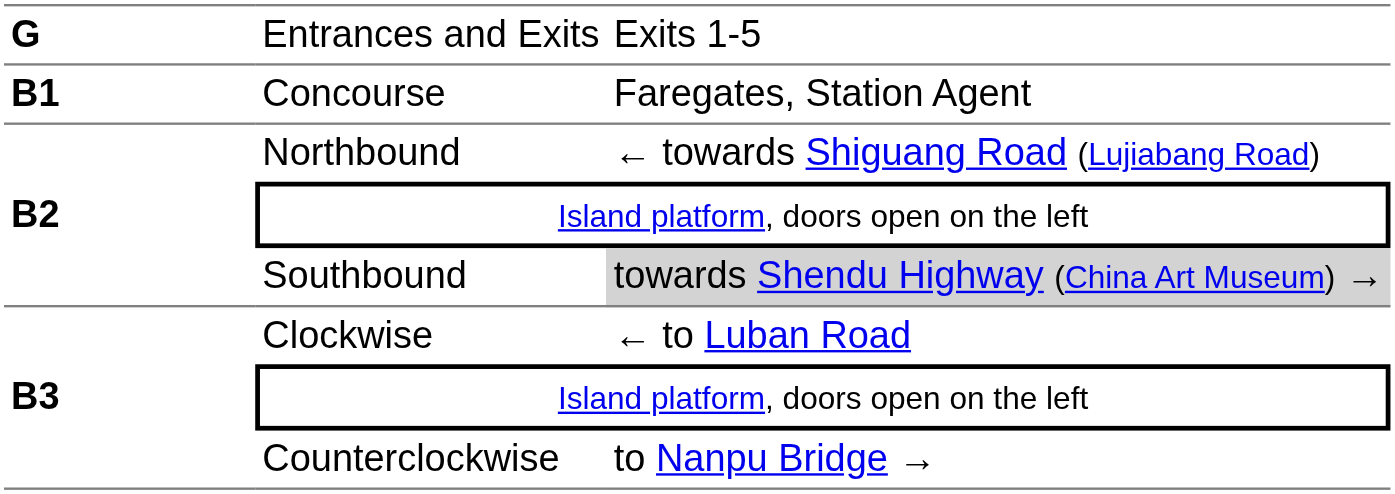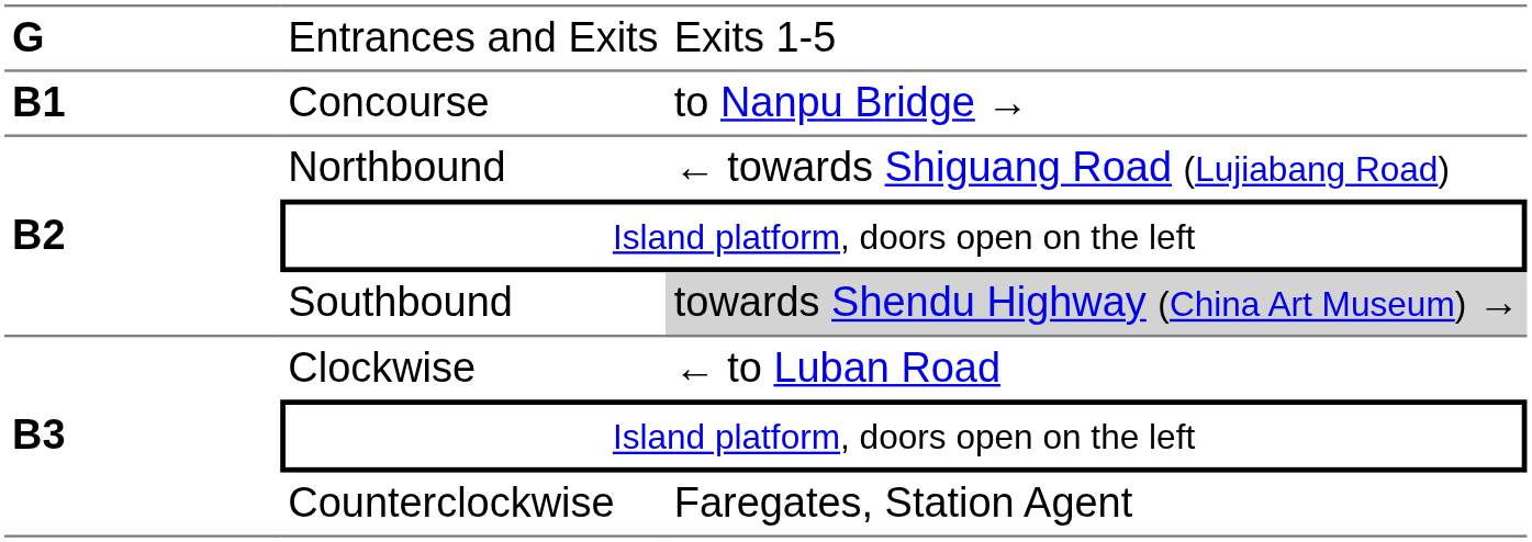 <table cellspacing=0 cellpadding=3>
 <tr>
 <td style="border-top:solid 1px gray;border-bottom:solid 1px gray;" width=100><strong>G</strong></td>
 <td style="border-top:solid 1px gray;border-bottom:solid 1px gray;">Entrances and Exits</td>
 <td style="border-top:solid 1px gray;border-bottom:solid 1px gray;">Exits 1-5</td>
 </tr>
 <tr>
 <td style="border-bottom:solid 1px gray;"><strong>B1</strong></td>
 <td style="border-bottom:solid 1px gray;">Concourse</td>
-<td style="border-bottom:solid 1px gray;">Faregates, Station Agent</td>
+<td style="border-bottom:solid 1px gray;">  to <a href='#'>Nanpu Bridge</a> →</td>
 </tr>
 <tr>
 <td style="border-bottom:solid 1px gray;" rowspan=3><strong>B2</strong></td>
 <td>Northbound</td>
 <td>←  towards <a href='#'>Shiguang Road</a> <small>(<a href='#'>Lujiabang Road</a>)</small></td>
 </tr>
 <tr>
 <td style="border-right:solid 2px black;border-left:solid 2px black;border-top:solid 2px black;border-bottom:solid 2px black;text-align:center;" colspan=2><small><a href='#'>Island platform</a>, doors open on the left</small></td>
 </tr>
 <tr>
 <td style="border-bottom:solid 1px gray;">Southbound</td>
 <td style="background: lightgrey; border-bottom:solid 1px gray;">  towards <a href='#'>Shendu Highway</a> <small>(<a href='#'>China Art Museum</a>)</small> →</td>
 </tr>
 <tr>
 <td style="border-bottom:solid 1px gray;" rowspan=3><strong>B3</strong></td>
 <td>Clockwise</td>
 <td>←  to <a href='#'>Luban Road</a></td>
 </tr>
 <tr>
 <td style="border-right:solid 2px black;border-left:solid 2px black;border-top:solid 2px black;border-bottom:solid 2px black;text-align:center;" colspan=2><small><a href='#'>Island platform</a>, doors open on the left</small></td>
 </tr>
 <tr>
 <td style="border-bottom:solid 1px gray;">Counterclockwise</td>
-<td style="border-bottom:solid 1px gray;">  to <a href='#'>Nanpu Bridge</a> →</td>
+<td style="border-bottom:solid 1px gray;">Faregates, Station Agent</td>
 </tr>
 </table>
